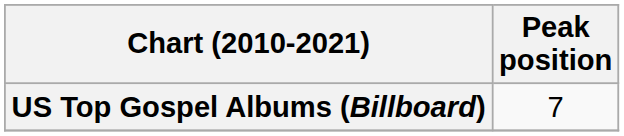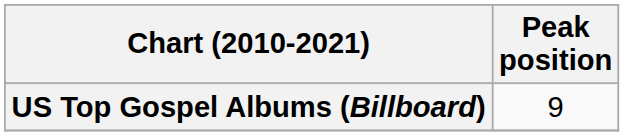 <table class="wikitable sortable plainrowheaders" style="text-align:center">
 <tr>
 <th scope="col">Chart (2010-2021)</th>
 <th scope="col">Peak<br>position</th>
 </tr>
 <tr>
 <th scope="row">US Top Gospel Albums (<em>Billboard</em>)</th>
-<td align="center">7</td>
+<td align="center">9</td>
 </tr>
 <tr>
 </tr>
 </table>
